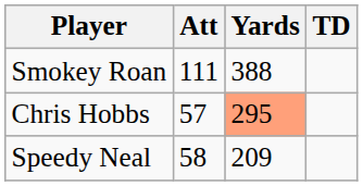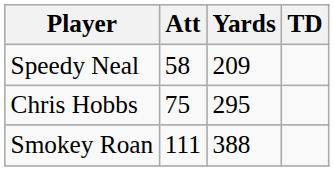 <table class="wikitable">
 <tr>
 <th>Player</th>
 <th>Att</th>
 <th>Yards</th>
 <th>TD</th>
 </tr>
 <tr>
+<td>Speedy Neal</td>
+<td>58</td>
+<td>209</td>
+<td></td>
+</tr>
+<tr>
+<td>Chris Hobbs</td>
+<td>75</td>
+<td>295</td>
+<td></td>
+</tr>
+<tr>
 <td>Smokey Roan</td>
 <td>111</td>
 <td>388</td>
 <td></td>
 </tr>
-<tr>
-<td>Chris Hobbs</td>
-<td>57</td>
-<td style="background: lightsalmon;">295</td>
-<td></td>
-</tr>
-<tr>
-<td>Speedy Neal</td>
-<td>58</td>
-<td>209</td>
-<td></td>
-</tr>
 </table>
